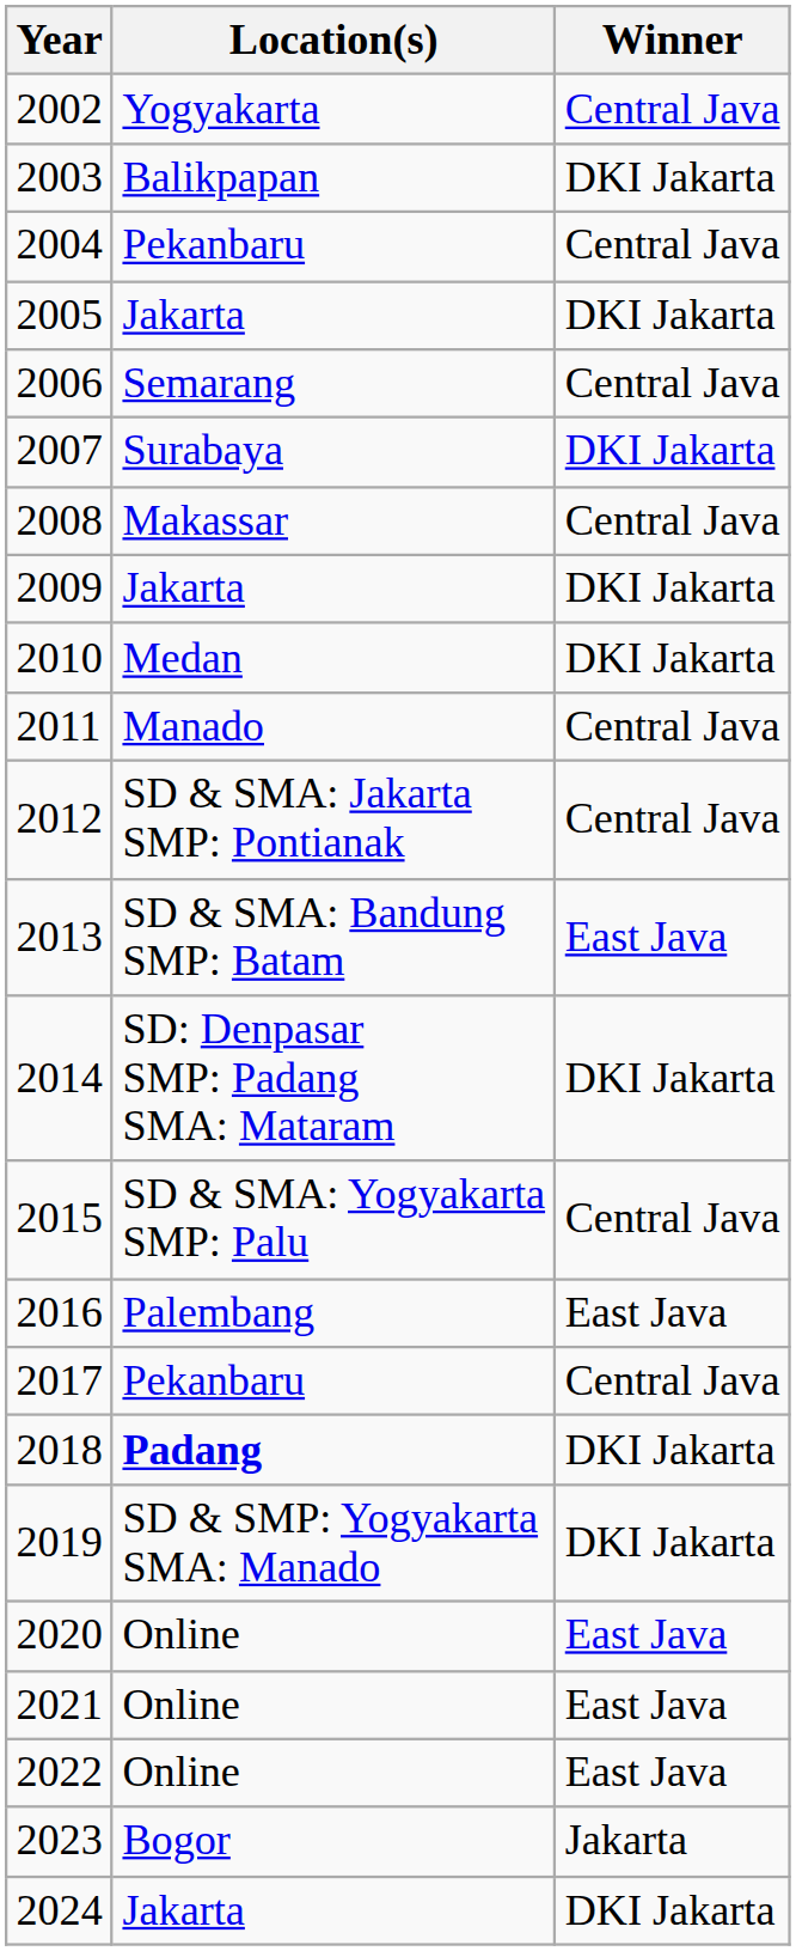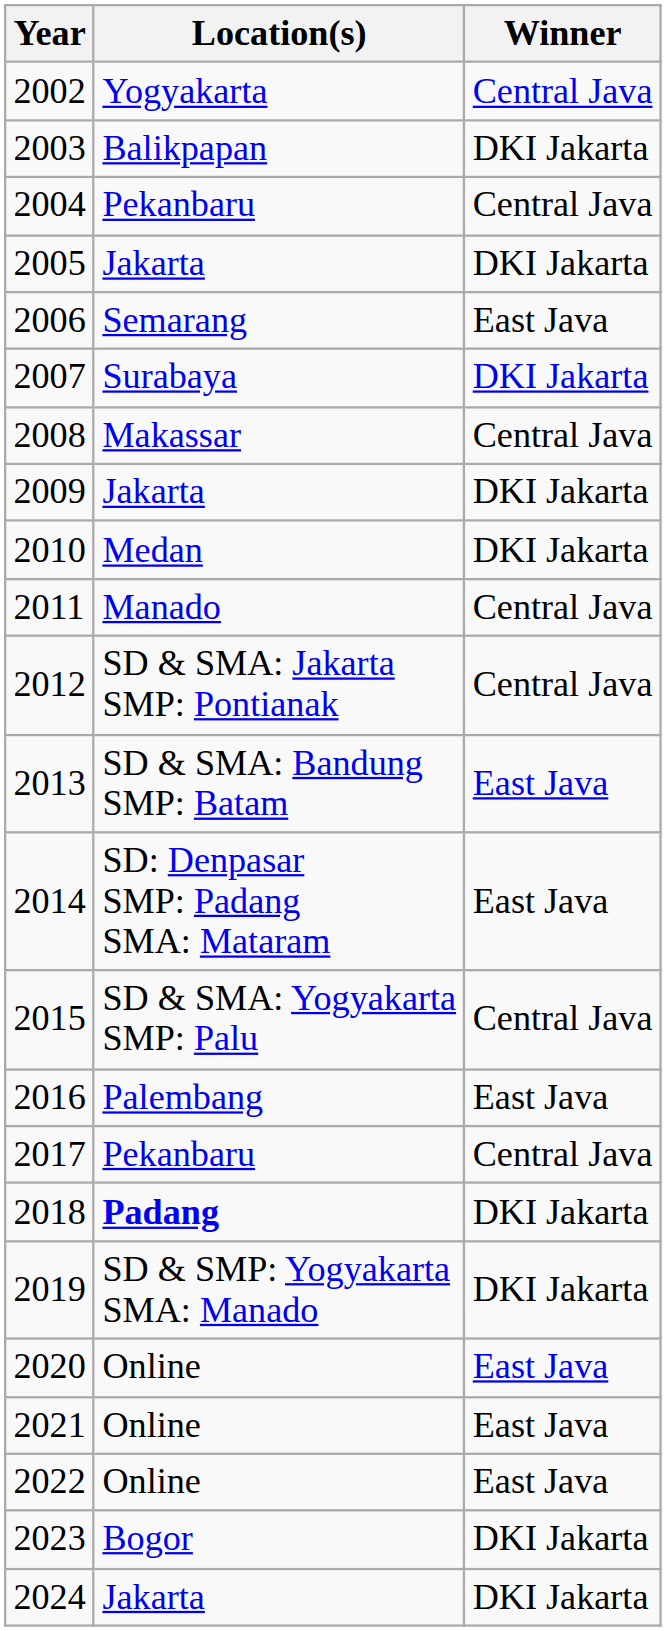 <table class="wikitable">
 <tr>
 <th>Year</th>
 <th>Location(s)</th>
 <th>Winner</th>
 </tr>
 <tr>
 <td>2002</td>
 <td><a href='#'>Yogyakarta</a></td>
 <td><a href='#'>Central Java</a></td>
 </tr>
 <tr>
 <td>2003</td>
 <td><a href='#'>Balikpapan</a></td>
 <td>DKI Jakarta</td>
 </tr>
 <tr>
 <td>2004</td>
 <td><a href='#'>Pekanbaru</a></td>
 <td>Central Java</td>
 </tr>
 <tr>
 <td>2005</td>
 <td><a href='#'>Jakarta</a></td>
 <td>DKI Jakarta</td>
 </tr>
 <tr>
 <td>2006</td>
 <td><a href='#'>Semarang</a></td>
-<td>Central Java</td>
+<td>East Java</td>
 </tr>
 <tr>
 <td>2007</td>
 <td><a href='#'>Surabaya</a></td>
 <td><a href='#'>DKI Jakarta</a></td>
 </tr>
 <tr>
 <td>2008</td>
 <td><a href='#'>Makassar</a></td>
 <td>Central Java</td>
 </tr>
 <tr>
 <td>2009</td>
 <td><a href='#'>Jakarta</a></td>
 <td>DKI Jakarta</td>
 </tr>
 <tr>
 <td>2010</td>
 <td><a href='#'>Medan</a></td>
 <td>DKI Jakarta</td>
 </tr>
 <tr>
 <td>2011</td>
 <td><a href='#'>Manado</a></td>
 <td>Central Java</td>
 </tr>
 <tr>
 <td>2012</td>
 <td>SD & SMA: <a href='#'>Jakarta</a><br>SMP: <a href='#'>Pontianak</a></td>
 <td>Central Java</td>
 </tr>
 <tr>
 <td>2013</td>
 <td>SD & SMA: <a href='#'>Bandung</a><br>SMP: <a href='#'>Batam</a></td>
 <td><a href='#'>East Java</a></td>
 </tr>
 <tr>
 <td>2014</td>
 <td>SD: <a href='#'>Denpasar</a><br>SMP: <a href='#'>Padang</a><br>SMA: <a href='#'>Mataram</a></td>
-<td>DKI Jakarta</td>
+<td>East Java</td>
 </tr>
 <tr>
 <td>2015</td>
 <td>SD & SMA: <a href='#'>Yogyakarta</a><br>SMP: <a href='#'>Palu</a></td>
 <td>Central Java</td>
 </tr>
 <tr>
 <td>2016</td>
 <td><a href='#'>Palembang</a></td>
 <td>East Java</td>
 </tr>
 <tr>
 <td>2017</td>
 <td><a href='#'>Pekanbaru</a></td>
 <td>Central Java</td>
 </tr>
 <tr>
 <td>2018</td>
 <td><strong><a href='#'>Padang</a></strong></td>
 <td>DKI Jakarta</td>
 </tr>
 <tr>
 <td>2019</td>
 <td>SD & SMP: <a href='#'>Yogyakarta</a><br>SMA: <a href='#'>Manado</a></td>
 <td>DKI Jakarta</td>
 </tr>
 <tr>
 <td>2020</td>
 <td>Online</td>
 <td><a href='#'>East Java</a></td>
 </tr>
 <tr>
 <td>2021</td>
 <td>Online</td>
 <td>East Java</td>
 </tr>
 <tr>
 <td>2022</td>
 <td>Online</td>
 <td>East Java</td>
 </tr>
 <tr>
 <td>2023</td>
 <td><a href='#'>Bogor</a></td>
-<td>Jakarta</td>
+<td>DKI Jakarta</td>
 </tr>
 <tr>
 <td>2024</td>
 <td><a href='#'>Jakarta</a></td>
 <td>DKI Jakarta</td>
 </tr>
 </table>
